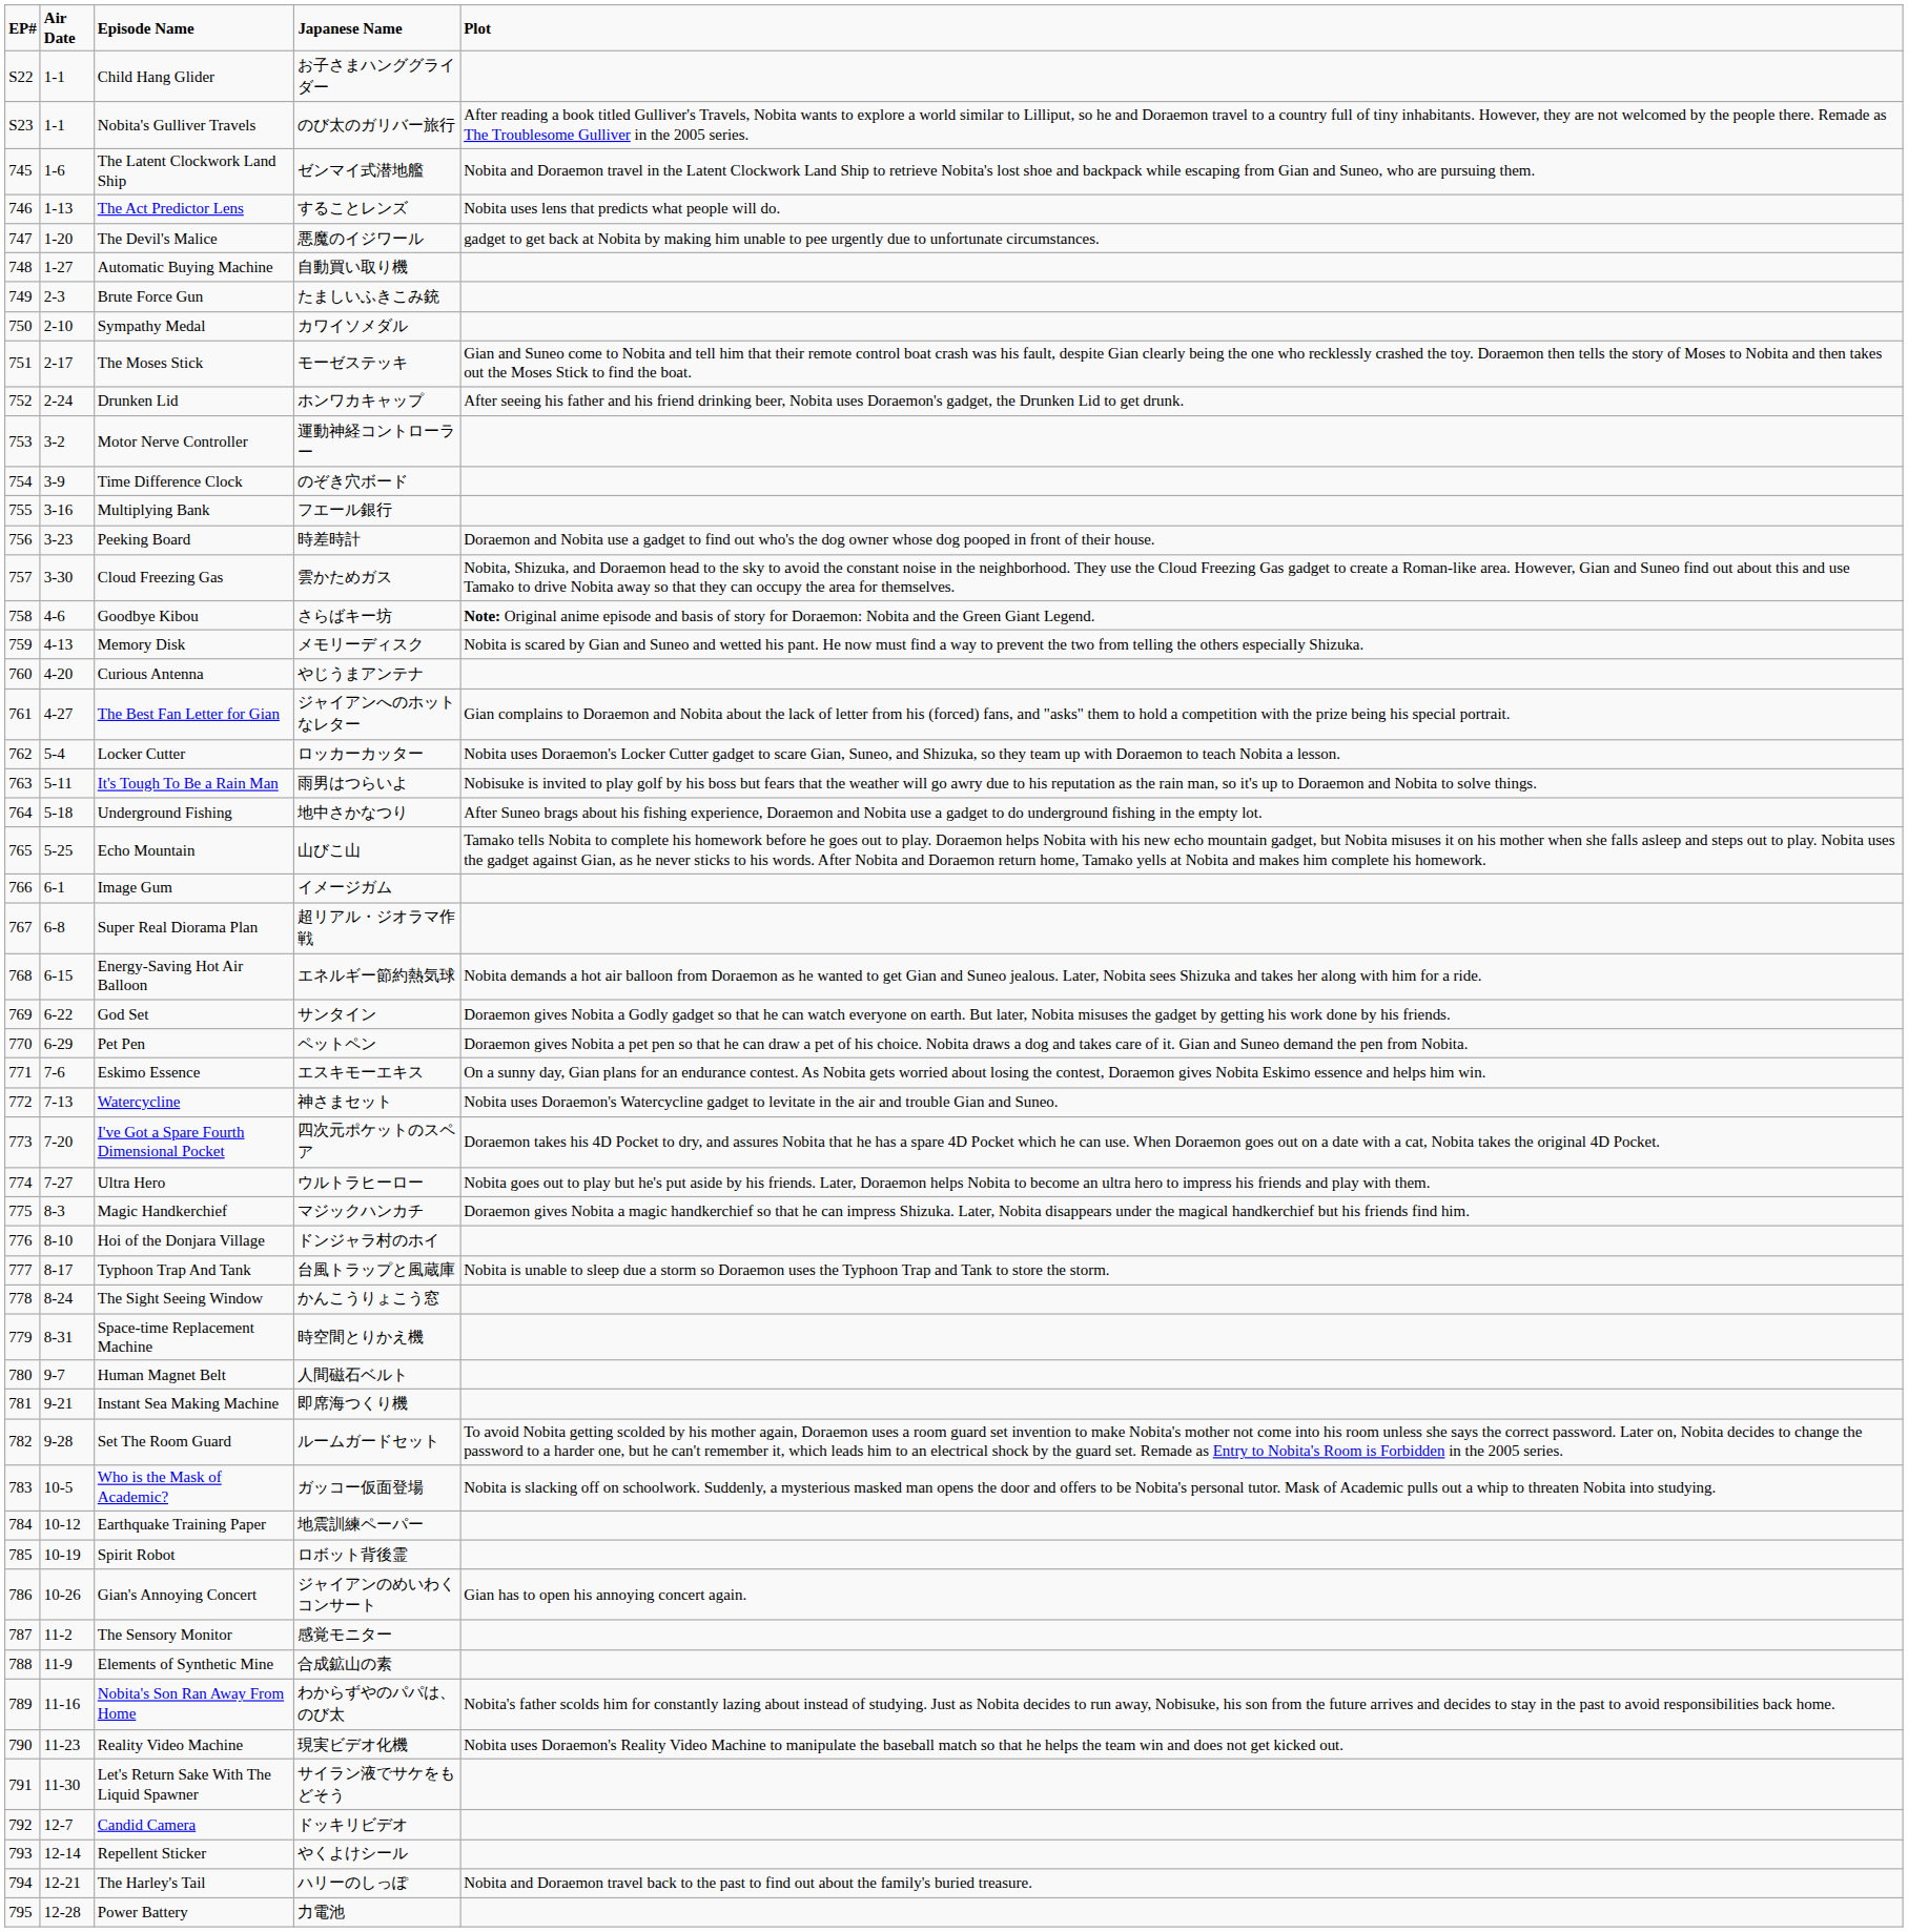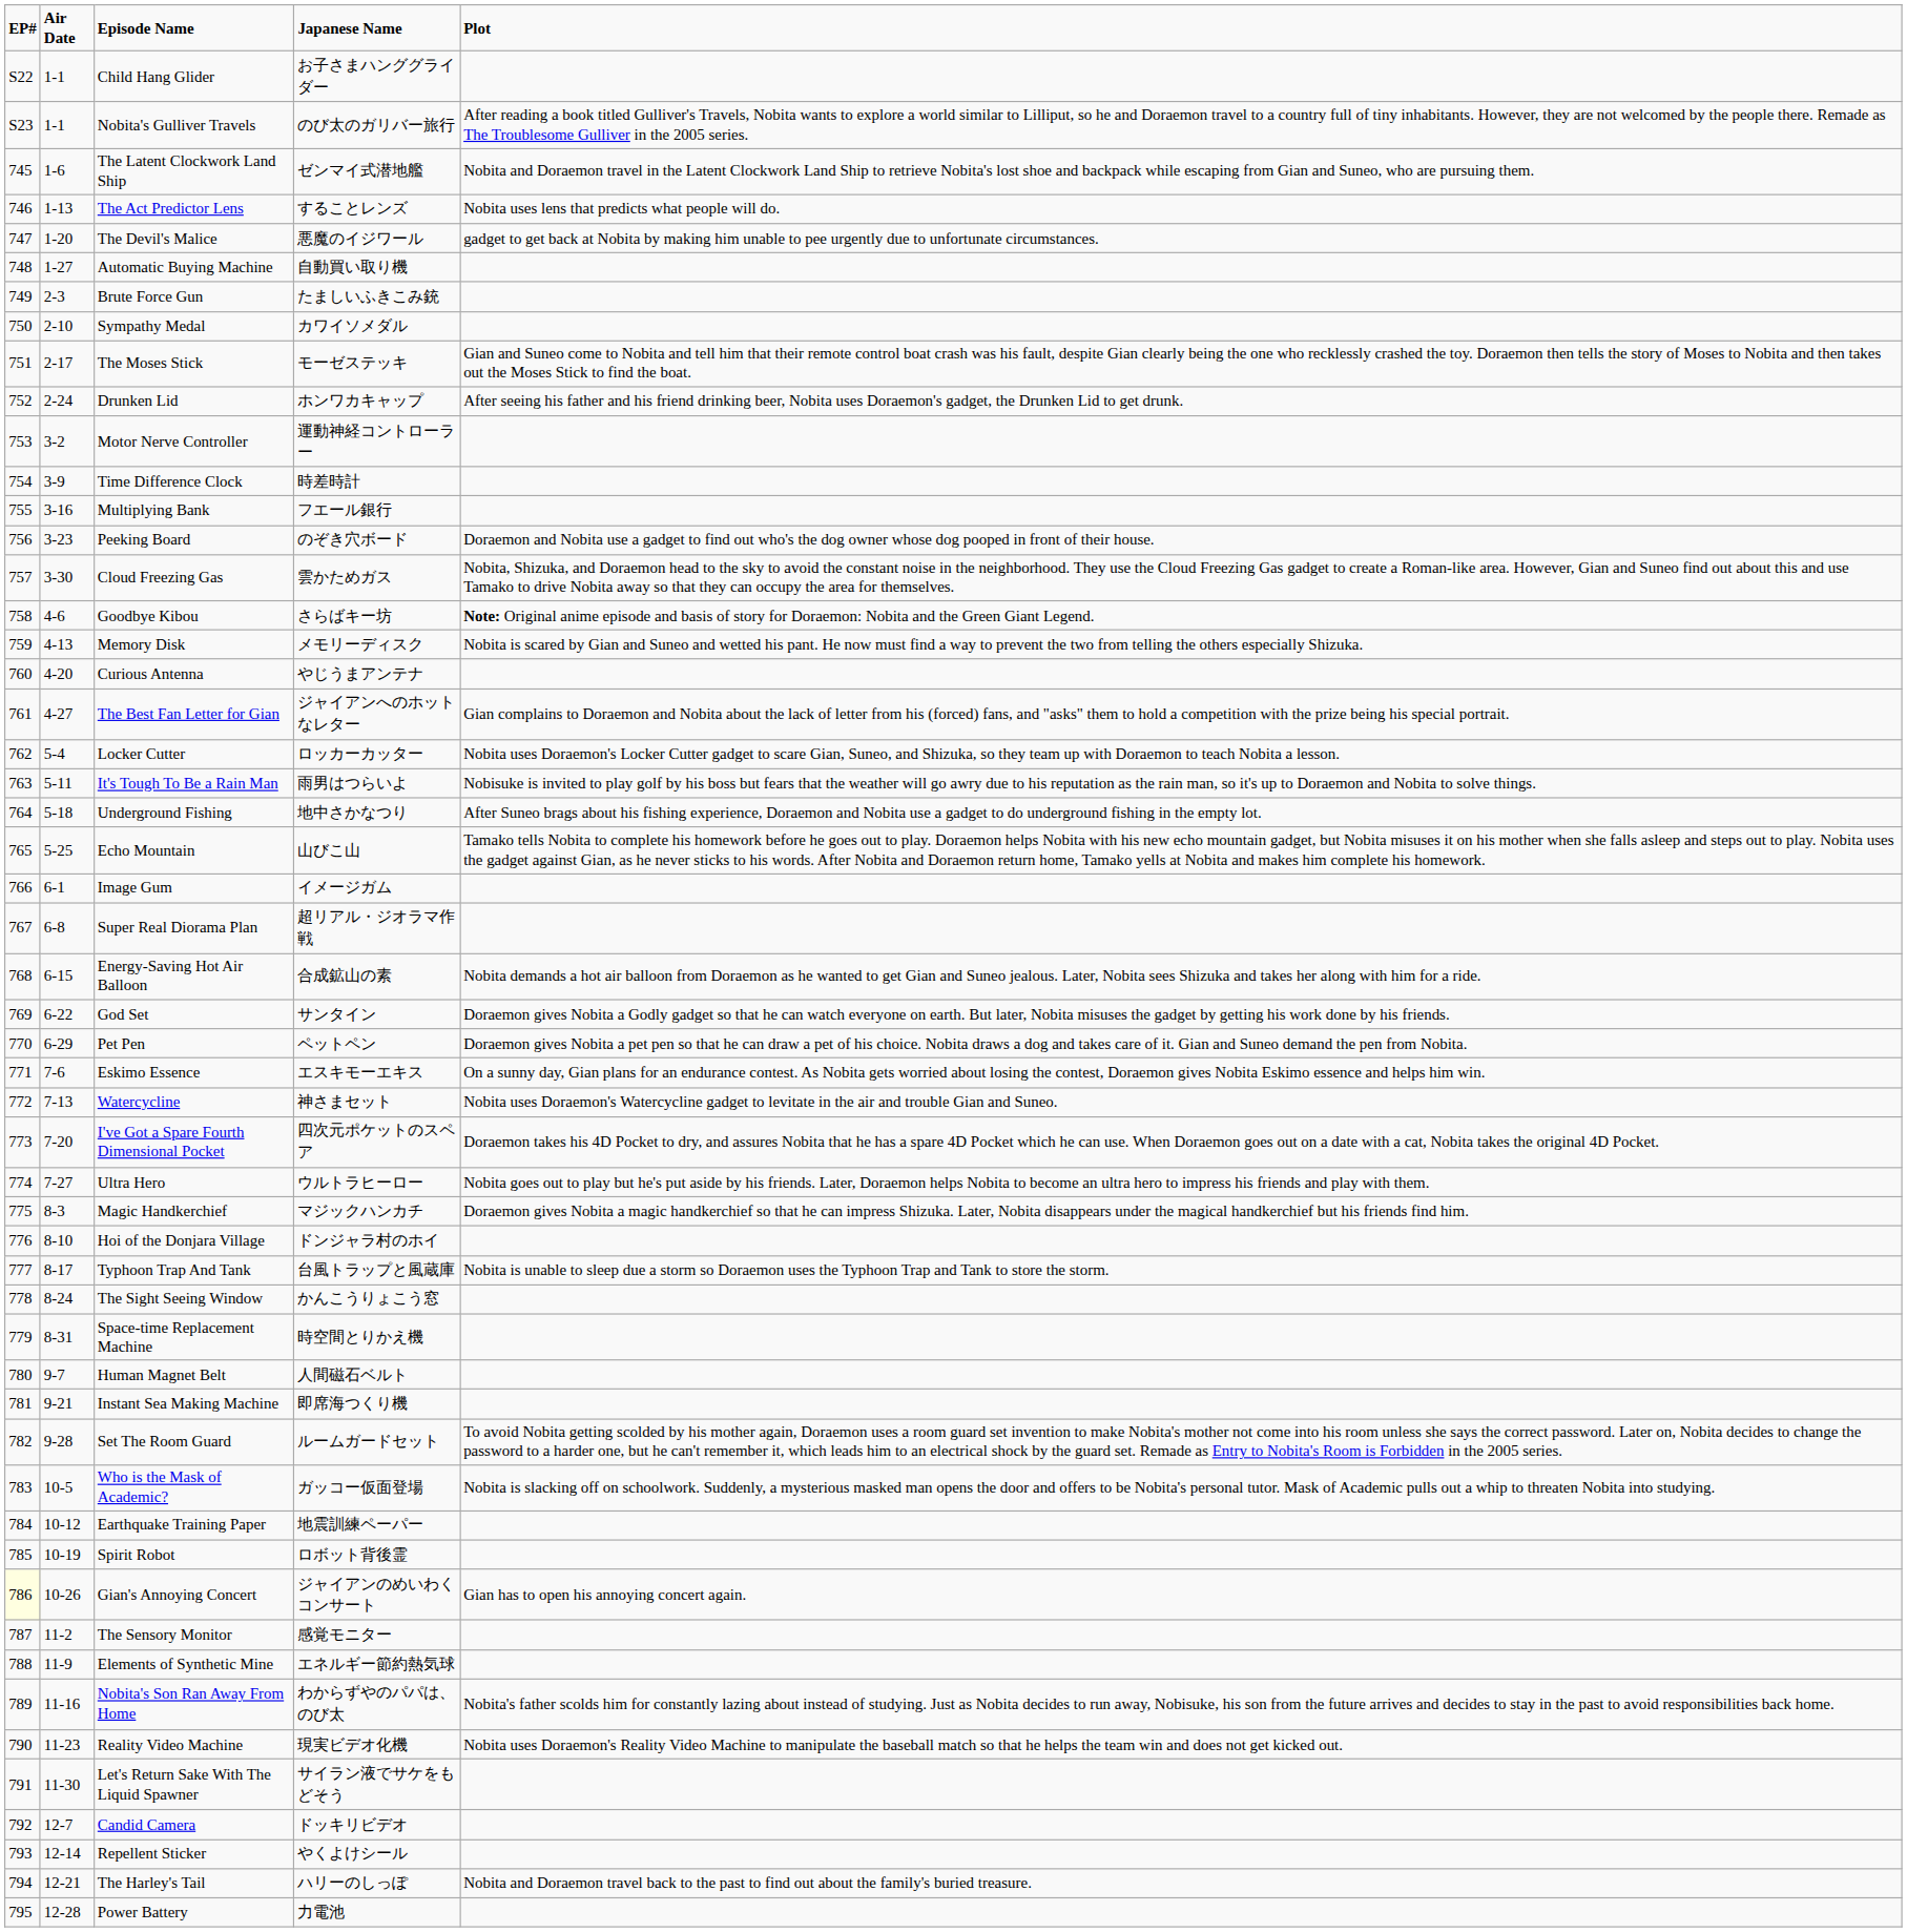 <table class="wikitable" style="font-size:small;">
 <tr>
 <td><strong>EP#</strong></td>
 <td><strong>Air Date</strong></td>
 <td><strong>Episode Name</strong></td>
 <td><strong>Japanese Name</strong></td>
 <td><strong>Plot</strong></td>
 </tr>
 <tr>
 <td>S22</td>
 <td>1-1</td>
 <td>Child Hang Glider</td>
 <td>お子さまハンググライダー</td>
 <td></td>
 </tr>
 <tr>
 <td>S23</td>
 <td>1-1</td>
 <td>Nobita's Gulliver Travels</td>
 <td>のび太のガリバー旅行</td>
 <td>After reading a book titled Gulliver's Travels, Nobita wants to explore a world similar to Lilliput, so he and Doraemon travel to a country full of tiny inhabitants. However, they are not welcomed by the people there. Remade as <a href='#'>The Troublesome Gulliver</a> in the 2005 series.</td>
 </tr>
 <tr>
 <td>745</td>
 <td>1-6</td>
 <td>The Latent Clockwork Land Ship</td>
 <td>ゼンマイ式潜地艦</td>
 <td>Nobita and Doraemon travel in the Latent Clockwork Land Ship to retrieve Nobita's lost shoe and backpack while escaping from Gian and Suneo, who are pursuing them.</td>
 </tr>
 <tr>
 <td>746</td>
 <td>1-13</td>
 <td><a href='#'>The Act Predictor Lens</a></td>
 <td>することレンズ</td>
 <td>Nobita uses lens that predicts what people will do.</td>
 </tr>
 <tr>
 <td>747</td>
 <td>1-20</td>
 <td>The Devil's Malice</td>
 <td>悪魔のイジワール</td>
 <td After a big quarrel, Doraemon uses a The Devil's Malice (gadget)>gadget to get back at Nobita by making him unable to pee urgently due to unfortunate circumstances.</td>
 </tr>
 <tr>
 <td>748</td>
 <td>1-27</td>
 <td>Automatic Buying Machine</td>
 <td>自動買い取り機</td>
 <td></td>
 </tr>
 <tr>
 <td>749</td>
 <td>2-3</td>
 <td>Brute Force Gun</td>
 <td>たましいふきこみ銃</td>
 <td></td>
 </tr>
 <tr>
 <td>750</td>
 <td>2-10</td>
 <td>Sympathy Medal</td>
 <td>カワイソメダル</td>
 <td></td>
 </tr>
 <tr>
 <td>751</td>
 <td>2-17</td>
 <td>The Moses Stick</td>
 <td>モーゼステッキ</td>
 <td>Gian and Suneo come to Nobita and tell him that their remote control boat crash was his fault, despite Gian clearly being the one who recklessly crashed the toy. Doraemon then tells the story of Moses to Nobita and then takes out the Moses Stick to find the boat.</td>
 </tr>
 <tr>
 <td>752</td>
 <td>2-24</td>
 <td>Drunken Lid</td>
 <td>ホンワカキャップ</td>
 <td>After seeing his father and his friend drinking beer, Nobita uses Doraemon's gadget, the Drunken Lid to get drunk.</td>
 </tr>
 <tr>
 <td>753</td>
 <td>3-2</td>
 <td>Motor Nerve Controller</td>
 <td>運動神経コントローラー</td>
 <td></td>
 </tr>
 <tr>
 <td>754</td>
 <td>3-9</td>
 <td>Time Difference Clock</td>
-<td>のぞき穴ボード</td>
+<td>時差時計</td>
 <td></td>
 </tr>
 <tr>
 <td>755</td>
 <td>3-16</td>
 <td>Multiplying Bank</td>
 <td>フエール銀行</td>
 <td></td>
 </tr>
 <tr>
 <td>756</td>
 <td>3-23</td>
 <td>Peeking Board</td>
-<td>時差時計</td>
+<td>のぞき穴ボード</td>
 <td>Doraemon and Nobita use a gadget to find out who's the dog owner whose dog pooped in front of their house.</td>
 </tr>
 <tr>
 <td>757</td>
 <td>3-30</td>
 <td>Cloud Freezing Gas</td>
 <td>雲かためガス</td>
 <td>Nobita, Shizuka, and Doraemon head to the sky to avoid the constant noise in the neighborhood. They use the Cloud Freezing Gas gadget to create a Roman-like area. However, Gian and Suneo find out about this and use Tamako to drive Nobita away so that they can occupy the area for themselves.</td>
 </tr>
 <tr>
 <td>758</td>
 <td>4-6</td>
 <td>Goodbye Kibou</td>
 <td>さらばキー坊</td>
 <td><strong>Note:</strong> Original anime episode and basis of story for Doraemon: Nobita and the Green Giant Legend.</td>
 </tr>
 <tr>
 <td>759</td>
 <td>4-13</td>
 <td>Memory Disk</td>
 <td>メモリーディスク</td>
 <td>Nobita is scared by Gian and Suneo and wetted his pant. He now must find a way to prevent the two from telling the others especially Shizuka.</td>
 </tr>
 <tr>
 <td>760</td>
 <td>4-20</td>
 <td>Curious Antenna</td>
 <td>やじうまアンテナ</td>
 <td></td>
 </tr>
 <tr>
 <td>761</td>
 <td>4-27</td>
 <td><a href='#'>The Best Fan Letter for Gian</a></td>
 <td>ジャイアンへのホットなレター</td>
 <td>Gian complains to Doraemon and Nobita about the lack of letter from his (forced) fans, and "asks" them to hold a competition with the prize being his special portrait.</td>
 </tr>
 <tr>
 <td>762</td>
 <td>5-4</td>
 <td>Locker Cutter</td>
 <td>ロッカーカッター</td>
 <td>Nobita uses Doraemon's Locker Cutter gadget to scare Gian, Suneo, and Shizuka, so they team up with Doraemon to teach Nobita a lesson.</td>
 </tr>
 <tr>
 <td>763</td>
 <td>5-11</td>
 <td><a href='#'>It's Tough To Be a Rain Man</a></td>
 <td>雨男はつらいよ</td>
 <td>Nobisuke is invited to play golf by his boss but fears that the weather will go awry due to his reputation as the rain man, so it's up to Doraemon and Nobita to solve things.</td>
 </tr>
 <tr>
 <td>764</td>
 <td>5-18</td>
 <td>Underground Fishing</td>
 <td>地中さかなつり</td>
 <td>After Suneo brags about his fishing experience, Doraemon and Nobita use a gadget to do underground fishing in the empty lot.</td>
 </tr>
 <tr>
 <td>765</td>
 <td>5-25</td>
 <td>Echo Mountain</td>
 <td>山びこ山</td>
 <td>Tamako tells Nobita to complete his homework before he goes out to play. Doraemon helps Nobita with his new echo mountain gadget, but Nobita misuses it on his mother when she falls asleep and steps out to play. Nobita uses the gadget against Gian, as he never sticks to his words. After Nobita and Doraemon return home, Tamako yells at Nobita and makes him complete his homework.</td>
 </tr>
 <tr>
 <td>766</td>
 <td>6-1</td>
 <td>Image Gum</td>
 <td>イメージガム</td>
 <td></td>
 </tr>
 <tr>
 <td>767</td>
 <td>6-8</td>
 <td>Super Real Diorama Plan</td>
 <td>超リアル・ジオラマ作戦</td>
 <td></td>
 </tr>
 <tr>
 <td>768</td>
 <td>6-15</td>
 <td>Energy-Saving Hot Air Balloon</td>
-<td>エネルギー節約熱気球</td>
+<td>合成鉱山の素</td>
 <td>Nobita demands a hot air balloon from Doraemon as he wanted to get Gian and Suneo jealous. Later, Nobita sees Shizuka and takes her along with him for a ride.</td>
 </tr>
 <tr>
 <td>769</td>
 <td>6-22</td>
 <td>God Set</td>
 <td>サンタイン</td>
 <td>Doraemon gives Nobita a Godly gadget so that he can watch everyone on earth. But later, Nobita misuses the gadget by getting his work done by his friends.</td>
 </tr>
 <tr>
 <td>770</td>
 <td>6-29</td>
 <td Pet Pen (episode)>Pet Pen</td>
 <td>ペットペン</td>
 <td>Doraemon gives Nobita a pet pen so that he can draw a pet of his choice. Nobita draws a dog and takes care of it. Gian and Suneo demand the pen from Nobita.</td>
 </tr>
 <tr>
 <td>771</td>
 <td>7-6</td>
 <td>Eskimo Essence</td>
 <td>エスキモーエキス</td>
 <td>On a sunny day, Gian plans for an endurance contest. As Nobita gets worried about losing the contest, Doraemon gives Nobita Eskimo essence and helps him win.</td>
 </tr>
 <tr>
 <td>772</td>
 <td>7-13</td>
 <td><a href='#'>Watercycline</a></td>
 <td>神さまセット</td>
 <td>Nobita uses Doraemon's Watercycline gadget to levitate in the air and trouble Gian and Suneo.</td>
 </tr>
 <tr>
 <td>773</td>
 <td>7-20</td>
 <td><a href='#'>I've Got a Spare Fourth Dimensional Pocket</a></td>
 <td>四次元ポケットのスペア</td>
 <td>Doraemon takes his 4D Pocket to dry, and assures Nobita that he has a spare 4D Pocket which he can use. When Doraemon goes out on a date with a cat, Nobita takes the original 4D Pocket.</td>
 </tr>
 <tr>
 <td>774</td>
 <td>7-27</td>
 <td>Ultra Hero</td>
 <td>ウルトラヒーロー</td>
 <td>Nobita goes out to play but he's put aside by his friends. Later, Doraemon helps Nobita to become an ultra hero to impress his friends and play with them.</td>
 </tr>
 <tr>
 <td>775</td>
 <td>8-3</td>
 <td>Magic Handkerchief</td>
 <td>マジックハンカチ</td>
 <td>Doraemon gives Nobita a magic handkerchief so that he can impress Shizuka. Later, Nobita disappears under the magical handkerchief but his friends find him.</td>
 </tr>
 <tr>
 <td>776</td>
 <td>8-10</td>
 <td>Hoi of the Donjara Village</td>
 <td>ドンジャラ村のホイ</td>
 <td></td>
 </tr>
 <tr>
 <td>777</td>
 <td>8-17</td>
 <td>Typhoon Trap And Tank</td>
 <td>台風トラップと風蔵庫</td>
 <td>Nobita is unable to sleep due a storm so Doraemon uses the Typhoon Trap and Tank to store the storm.</td>
 </tr>
 <tr>
 <td>778</td>
 <td>8-24</td>
 <td>The Sight Seeing Window</td>
 <td>かんこうりょこう窓</td>
 <td></td>
 </tr>
 <tr>
 <td>779</td>
 <td>8-31</td>
 <td>Space-time Replacement Machine</td>
 <td>時空間とりかえ機</td>
 <td></td>
 </tr>
 <tr>
 <td>780</td>
 <td>9-7</td>
 <td>Human Magnet Belt</td>
 <td>人間磁石ベルト</td>
 <td></td>
 </tr>
 <tr>
 <td>781</td>
 <td>9-21</td>
 <td>Instant Sea Making Machine</td>
 <td>即席海つくり機</td>
 <td></td>
 </tr>
 <tr>
 <td>782</td>
 <td>9-28</td>
 <td>Set The Room Guard</td>
 <td>ルームガードセット</td>
 <td>To avoid Nobita getting scolded by his mother again, Doraemon uses a room guard set invention to make Nobita's mother not come into his room unless she says the correct password. Later on, Nobita decides to change the password to a harder one, but he can't remember it, which leads him to an electrical shock by the guard set. Remade as <a href='#'>Entry to Nobita's Room is Forbidden</a> in the 2005 series.</td>
 </tr>
 <tr>
 <td>783</td>
 <td>10-5</td>
 <td><a href='#'>Who is the Mask of Academic?</a></td>
 <td>ガッコー仮面登場</td>
 <td>Nobita is slacking off on schoolwork. Suddenly, a mysterious masked man opens the door and offers to be Nobita's personal tutor. Mask of Academic pulls out a whip to threaten Nobita into studying.</td>
 </tr>
 <tr>
 <td>784</td>
 <td>10-12</td>
 <td>Earthquake Training Paper</td>
 <td>地震訓練ペーパー</td>
 <td></td>
 </tr>
 <tr>
 <td>785</td>
 <td>10-19</td>
 <td>Spirit Robot</td>
 <td>ロボット背後霊</td>
 <td></td>
 </tr>
 <tr>
-<td>786</td>
+<td style="background: lightyellow;">786</td>
 <td>10-26</td>
 <td>Gian's Annoying Concert</td>
 <td>ジャイアンのめいわくコンサート</td>
 <td>Gian has to open his annoying concert again.</td>
 </tr>
 <tr>
 <td>787</td>
 <td>11-2</td>
 <td>The Sensory Monitor</td>
 <td>感覚モニター</td>
 <td></td>
 </tr>
 <tr>
 <td>788</td>
 <td>11-9</td>
 <td>Elements of Synthetic Mine</td>
-<td>合成鉱山の素</td>
+<td>エネルギー節約熱気球</td>
 <td></td>
 </tr>
 <tr>
 <td>789</td>
 <td>11-16</td>
 <td><a href='#'>Nobita's Son Ran Away From Home</a></td>
 <td>わからずやのパパは、のび太</td>
 <td>Nobita's father scolds him for constantly lazing about instead of studying. Just as Nobita decides to run away, Nobisuke, his son from the future arrives and decides to stay in the past to avoid responsibilities back home.</td>
 </tr>
 <tr>
 <td>790</td>
 <td>11-23</td>
 <td>Reality Video Machine</td>
 <td>現実ビデオ化機</td>
 <td>Nobita uses Doraemon's Reality Video Machine to manipulate the baseball match so that he helps the team win and does not get kicked out.</td>
 </tr>
 <tr>
 <td>791</td>
 <td>11-30</td>
 <td>Let's Return Sake With The Liquid Spawner</td>
 <td>サイラン液でサケをもどそう</td>
 <td></td>
 </tr>
 <tr>
 <td>792</td>
 <td>12-7</td>
 <td><a href='#'>Candid Camera</a></td>
 <td>ドッキリビデオ</td>
 <td></td>
 </tr>
 <tr>
 <td>793</td>
 <td>12-14</td>
 <td>Repellent Sticker</td>
 <td>やくよけシール</td>
 <td></td>
 </tr>
 <tr>
 <td>794</td>
 <td>12-21</td>
 <td>The Harley's Tail</td>
 <td>ハリーのしっぽ</td>
 <td>Nobita and Doraemon travel back to the past to find out about the family's buried treasure.</td>
 </tr>
 <tr>
 <td>795</td>
 <td>12-28</td>
 <td>Power Battery</td>
 <td>力電池</td>
 <td></td>
 </tr>
 </table>
